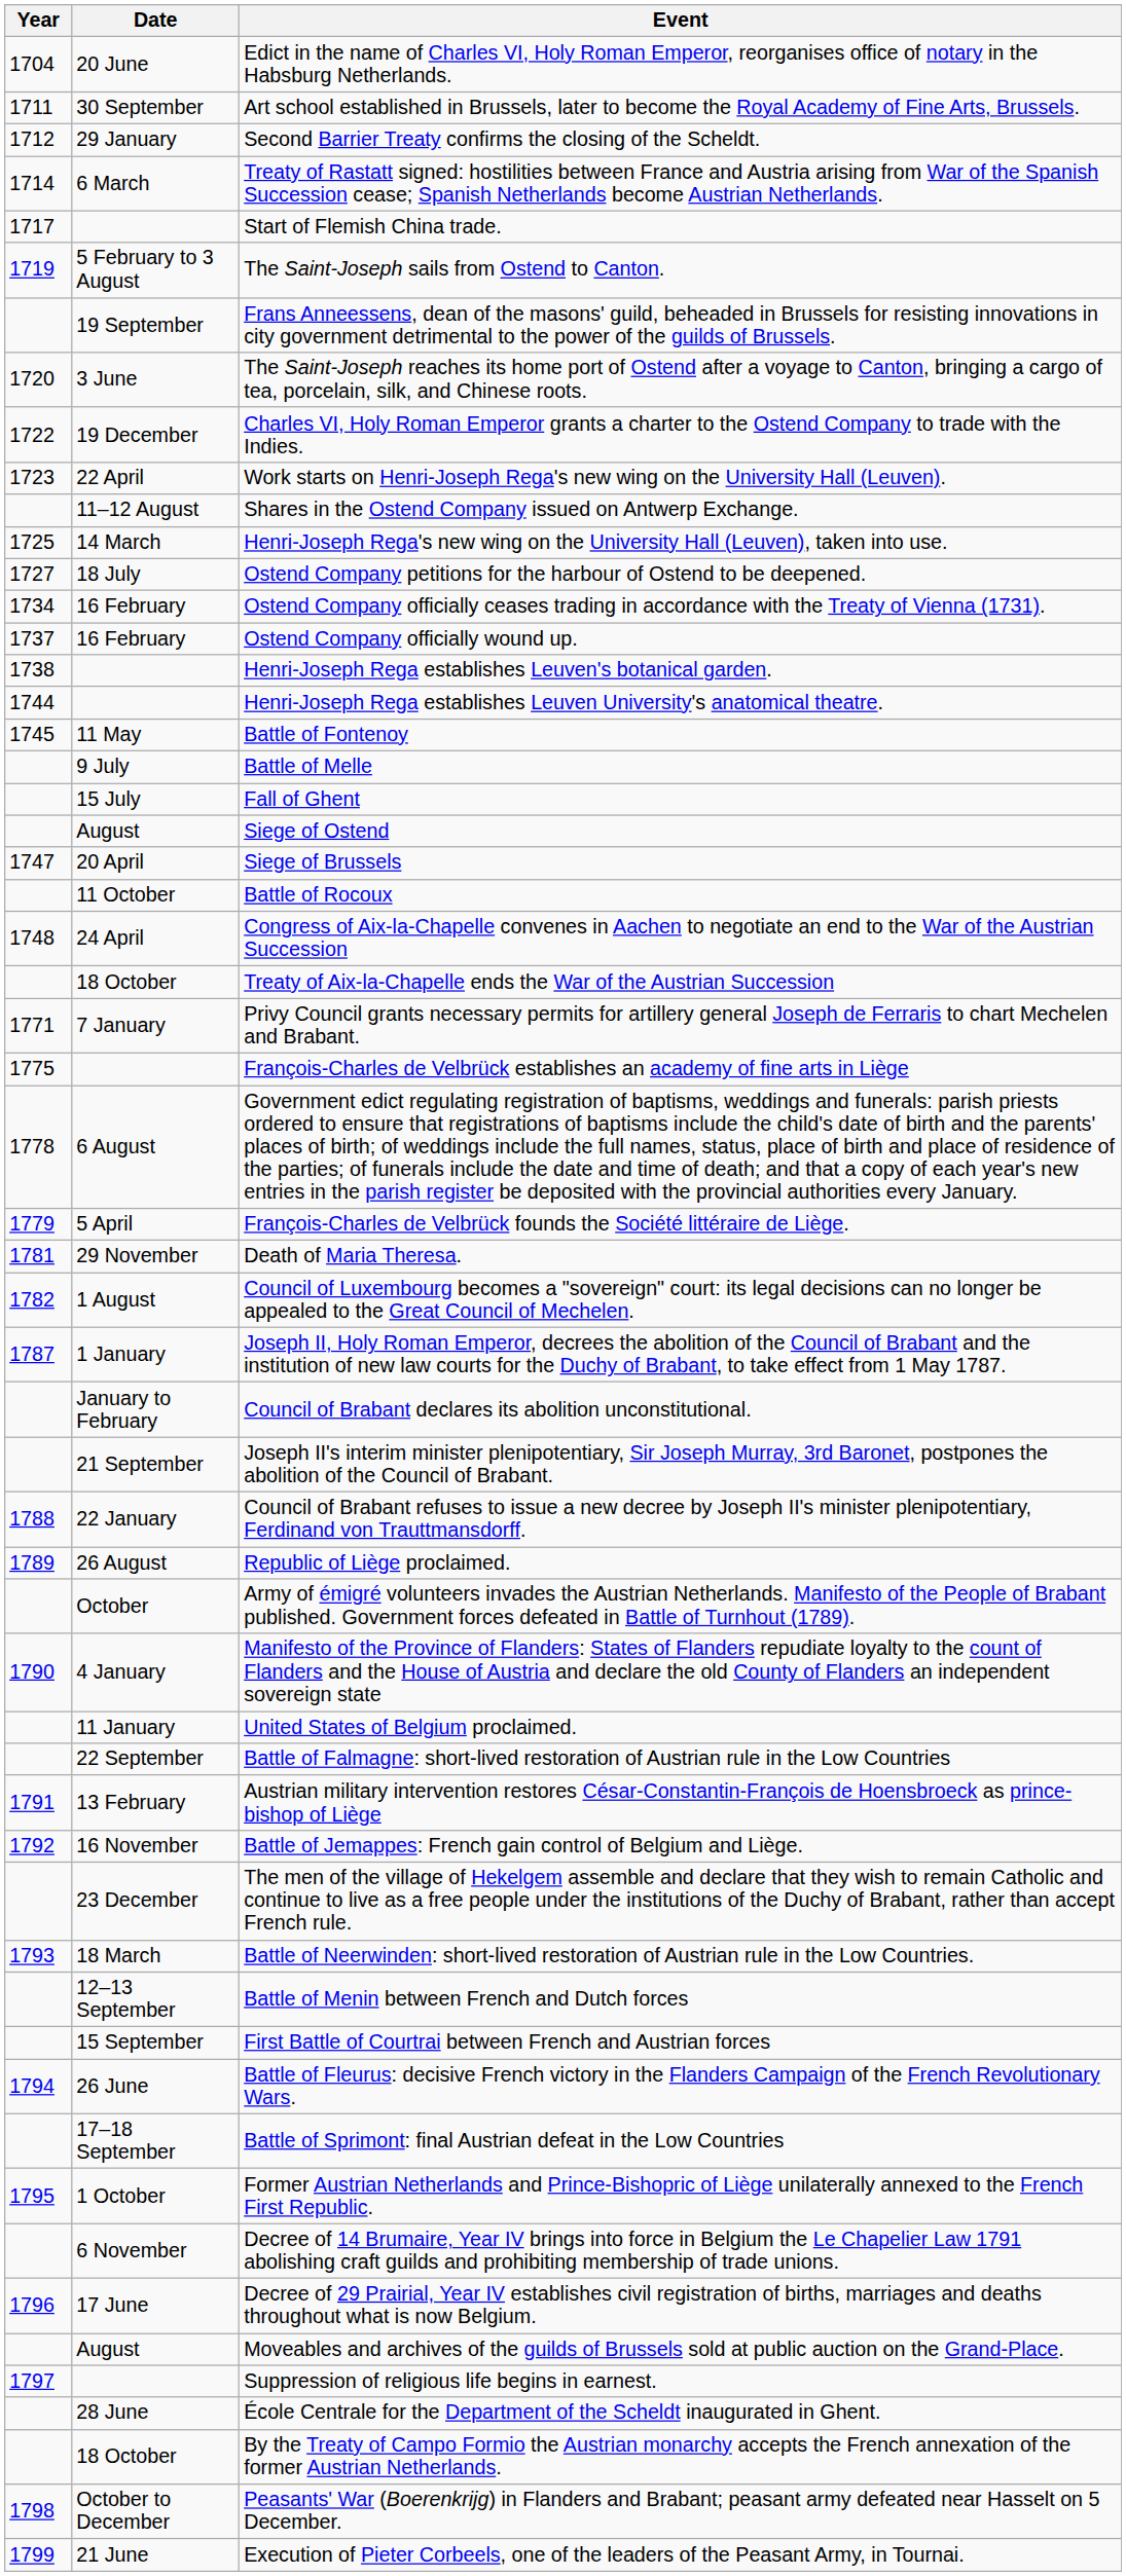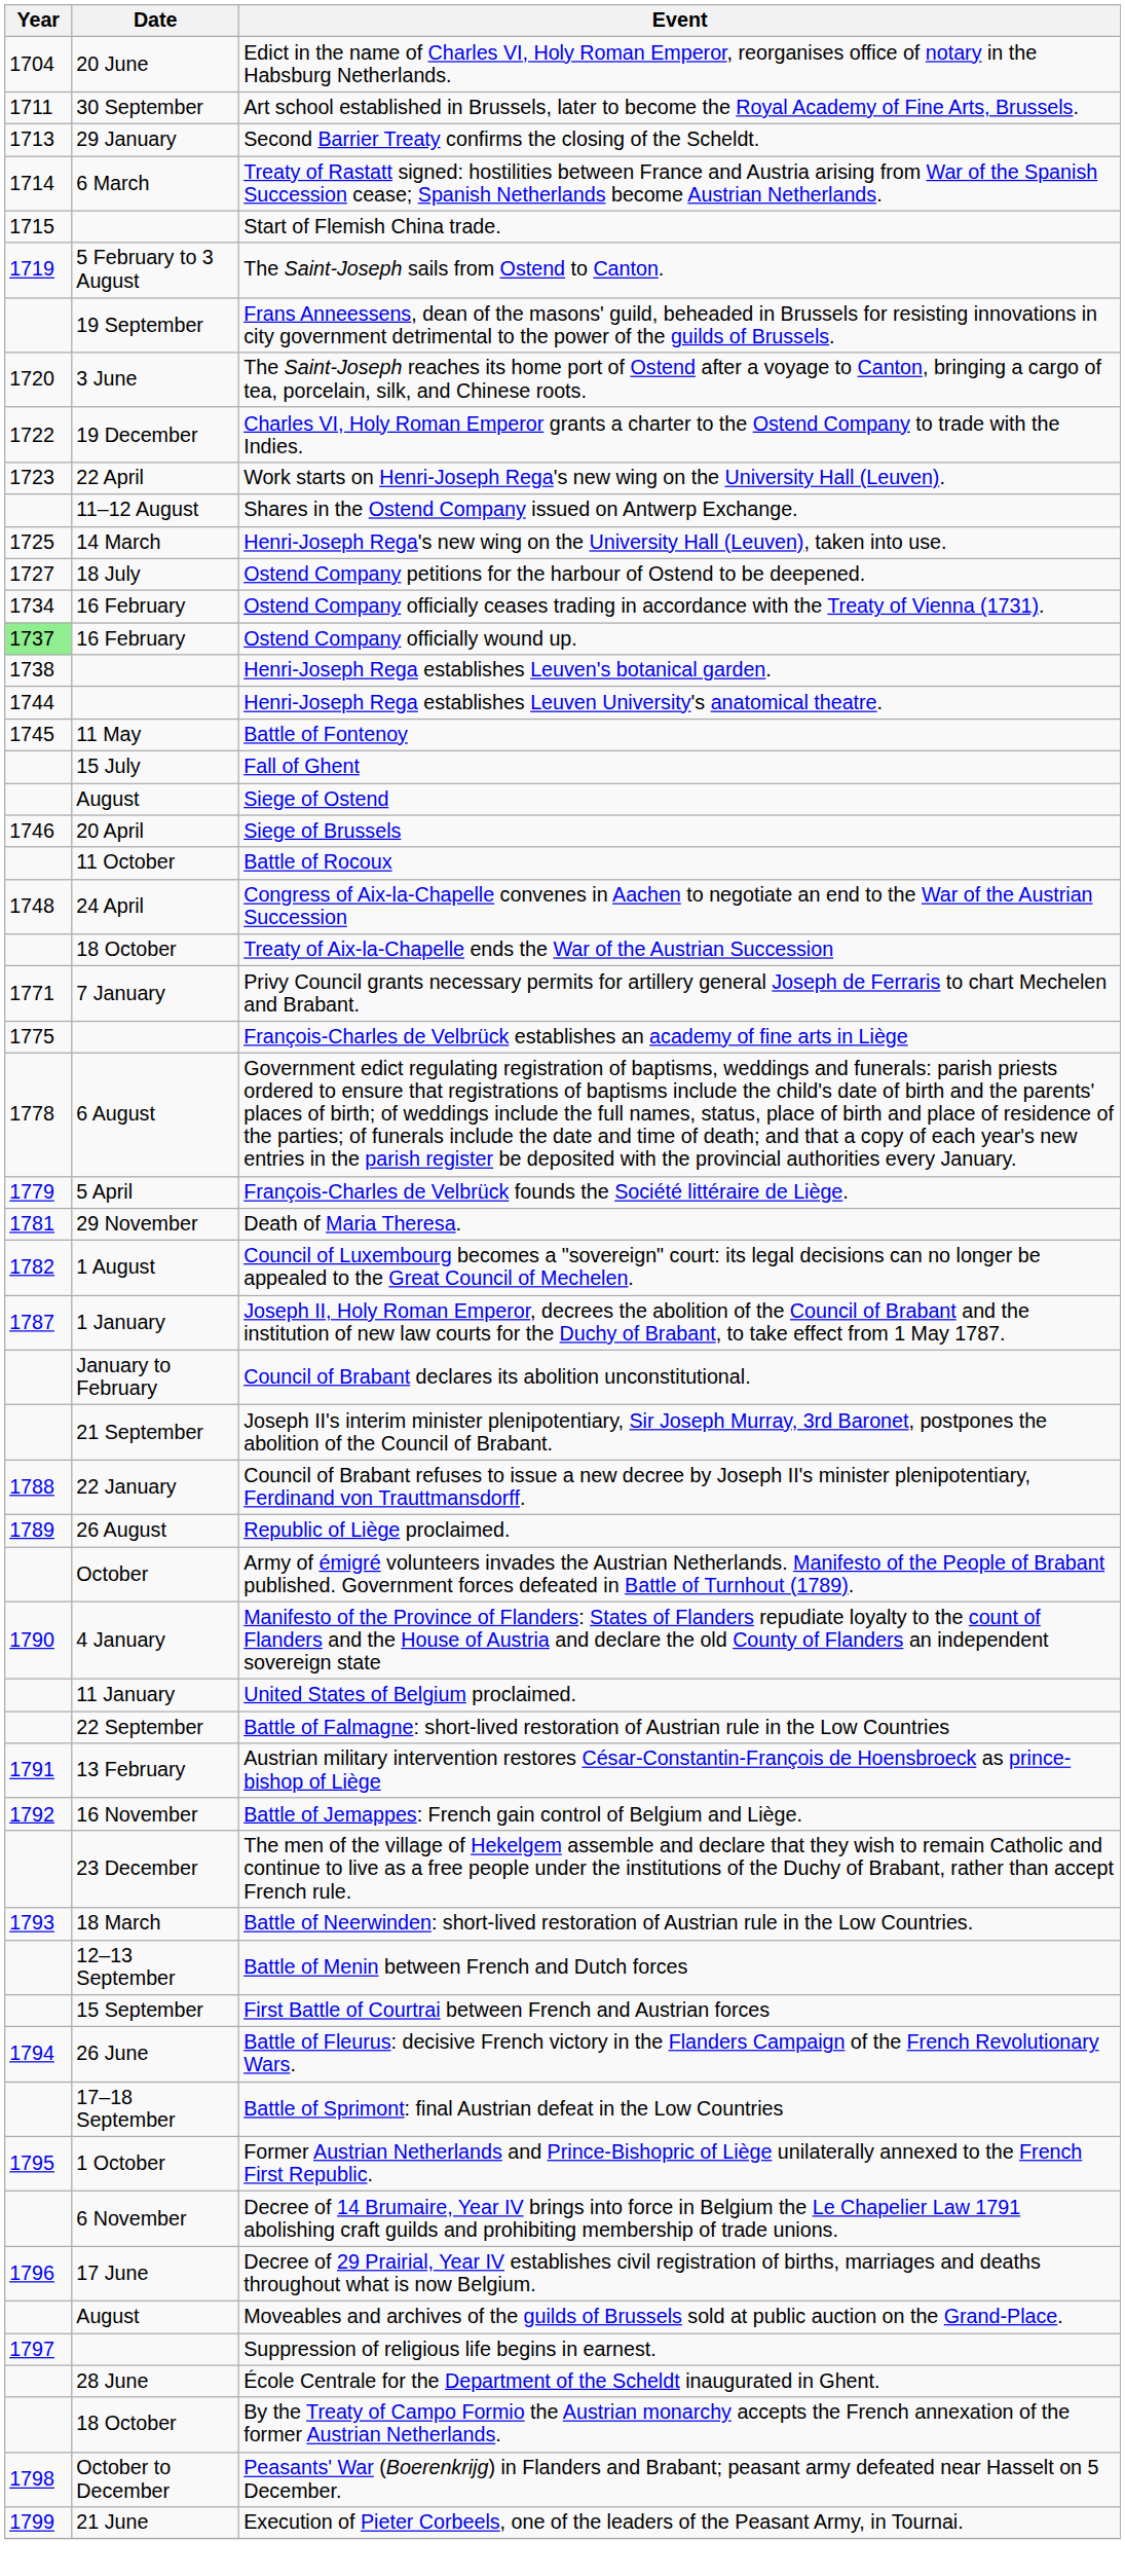 <table class="wikitable" width="100%">
 <tr>
 <th style="width:6%">Year</th>
 <th style="width:15%">Date</th>
 <th>Event</th>
 </tr>
 <tr>
 <td>1704</td>
 <td>20 June</td>
 <td>Edict in the name of <a href='#'>Charles VI, Holy Roman Emperor</a>, reorganises office of <a href='#'>notary</a> in the Habsburg Netherlands.</td>
 </tr>
 <tr>
 <td>1711</td>
 <td>30 September</td>
 <td>Art school established in Brussels, later to become the <a href='#'>Royal Academy of Fine Arts, Brussels</a>.</td>
 </tr>
 <tr>
-<td>1712</td>
+<td>1713</td>
 <td>29 January</td>
 <td>Second <a href='#'>Barrier Treaty</a> confirms the closing of the Scheldt.</td>
 </tr>
 <tr>
 <td>1714</td>
 <td>6 March</td>
 <td><a href='#'>Treaty of Rastatt</a> signed: hostilities between France and Austria arising from <a href='#'>War of the Spanish Succession</a> cease; <a href='#'>Spanish Netherlands</a> become <a href='#'>Austrian Netherlands</a>.</td>
 </tr>
 <tr>
-<td>1717</td>
+<td>1715</td>
 <td></td>
 <td>Start of Flemish China trade.</td>
 </tr>
 <tr>
 <td><a href='#'>1719</a></td>
 <td>5 February to 3 August</td>
 <td>The <em>Saint-Joseph</em> sails from <a href='#'>Ostend</a> to <a href='#'>Canton</a>.</td>
 </tr>
 <tr>
 <td></td>
 <td>19 September</td>
 <td><a href='#'>Frans Anneessens</a>, dean of the masons' guild, beheaded in Brussels for resisting innovations in city government detrimental to the power of the <a href='#'>guilds of Brussels</a>.</td>
 </tr>
 <tr>
 <td>1720</td>
 <td>3 June</td>
 <td>The <em>Saint-Joseph</em> reaches its home port of <a href='#'>Ostend</a> after a voyage to <a href='#'>Canton</a>, bringing a cargo of tea, porcelain, silk, and Chinese roots.</td>
 </tr>
 <tr>
 <td>1722</td>
 <td>19 December</td>
 <td><a href='#'>Charles VI, Holy Roman Emperor</a> grants a charter to the <a href='#'>Ostend Company</a> to trade with the Indies.</td>
 </tr>
 <tr>
 <td>1723</td>
 <td>22 April</td>
 <td>Work starts on <a href='#'>Henri-Joseph Rega</a>'s new wing on the <a href='#'>University Hall (Leuven)</a>.</td>
 </tr>
 <tr>
 <td></td>
 <td>11–12 August</td>
 <td>Shares in the <a href='#'>Ostend Company</a> issued on Antwerp Exchange.</td>
 </tr>
 <tr>
 <td>1725</td>
 <td>14 March</td>
 <td><a href='#'>Henri-Joseph Rega</a>'s new wing on the <a href='#'>University Hall (Leuven)</a>, taken into use.</td>
 </tr>
 <tr>
 <td>1727</td>
 <td>18 July</td>
 <td><a href='#'>Ostend Company</a> petitions for the harbour of Ostend to be deepened.</td>
 </tr>
 <tr>
 <td>1734</td>
 <td>16 February</td>
 <td><a href='#'>Ostend Company</a> officially ceases trading in accordance with the <a href='#'>Treaty of Vienna (1731)</a>.</td>
 </tr>
 <tr>
-<td>1737</td>
+<td style="background: lightgreen;">1737</td>
 <td>16 February</td>
 <td><a href='#'>Ostend Company</a> officially wound up.</td>
 </tr>
 <tr>
 <td>1738</td>
 <td></td>
 <td><a href='#'>Henri-Joseph Rega</a> establishes <a href='#'>Leuven's botanical garden</a>.</td>
 </tr>
 <tr>
 <td>1744</td>
 <td></td>
 <td><a href='#'>Henri-Joseph Rega</a> establishes <a href='#'>Leuven University</a>'s <a href='#'>anatomical theatre</a>.</td>
 </tr>
 <tr>
 <td>1745</td>
 <td>11 May</td>
 <td><a href='#'>Battle of Fontenoy</a></td>
 </tr>
 <tr>
 <td></td>
-<td>9 July</td>
-<td><a href='#'>Battle of Melle</a></td>
-</tr>
-<tr>
-<td></td>
 <td>15 July</td>
 <td><a href='#'>Fall of Ghent</a></td>
 </tr>
 <tr>
 <td></td>
 <td>August</td>
 <td><a href='#'>Siege of Ostend</a></td>
 </tr>
 <tr>
-<td>1747</td>
+<td>1746</td>
 <td>20 April</td>
 <td><a href='#'>Siege of Brussels</a></td>
 </tr>
 <tr>
 <td></td>
 <td>11 October</td>
 <td><a href='#'>Battle of Rocoux</a></td>
 </tr>
 <tr>
 <td>1748</td>
 <td>24 April</td>
 <td><a href='#'>Congress of Aix-la-Chapelle</a> convenes in <a href='#'>Aachen</a> to negotiate an end to the <a href='#'>War of the Austrian Succession</a></td>
 </tr>
 <tr>
 <td></td>
 <td>18 October</td>
 <td><a href='#'>Treaty of Aix-la-Chapelle</a> ends the <a href='#'>War of the Austrian Succession</a></td>
 </tr>
 <tr>
 <td>1771</td>
 <td>7 January</td>
 <td>Privy Council grants necessary permits for artillery general <a href='#'>Joseph de Ferraris</a> to chart Mechelen and Brabant.</td>
 </tr>
 <tr>
 <td>1775</td>
 <td></td>
 <td><a href='#'>François-Charles de Velbrück</a> establishes an <a href='#'>academy of fine arts in Liège</a></td>
 </tr>
 <tr>
 <td>1778</td>
 <td>6 August</td>
 <td>Government edict regulating registration of baptisms, weddings and funerals: parish priests ordered to ensure that registrations of baptisms include the child's date of birth and the parents' places of birth; of weddings include the full names, status, place of birth and place of residence of the parties; of funerals include the date and time of death; and that a copy of each year's new entries in the <a href='#'>parish register</a> be deposited with the provincial authorities every January.</td>
 </tr>
 <tr>
 <td><a href='#'>1779</a></td>
 <td>5 April</td>
 <td><a href='#'>François-Charles de Velbrück</a> founds the <a href='#'>Société littéraire de Liège</a>.</td>
 </tr>
 <tr>
 <td><a href='#'>1781</a></td>
 <td>29 November</td>
 <td>Death of <a href='#'>Maria Theresa</a>.</td>
 </tr>
 <tr>
 <td><a href='#'>1782</a></td>
 <td>1 August</td>
 <td><a href='#'>Council of Luxembourg</a> becomes a "sovereign" court: its legal decisions can no longer be appealed to the <a href='#'>Great Council of Mechelen</a>.</td>
 </tr>
 <tr>
 <td><a href='#'>1787</a></td>
 <td>1 January</td>
 <td><a href='#'>Joseph II, Holy Roman Emperor</a>, decrees the abolition of the <a href='#'>Council of Brabant</a> and the institution of new law courts for the <a href='#'>Duchy of Brabant</a>, to take effect from 1 May 1787.</td>
 </tr>
 <tr>
 <td></td>
 <td>January to February</td>
 <td><a href='#'>Council of Brabant</a> declares its abolition unconstitutional.</td>
 </tr>
 <tr>
 <td></td>
 <td>21 September</td>
 <td>Joseph II's interim minister plenipotentiary, <a href='#'>Sir Joseph Murray, 3rd Baronet</a>, postpones the abolition of the Council of Brabant.</td>
 </tr>
 <tr>
 <td><a href='#'>1788</a></td>
 <td>22 January</td>
 <td>Council of Brabant refuses to issue a new decree by Joseph II's minister plenipotentiary, <a href='#'>Ferdinand von Trauttmansdorff</a>.</td>
 </tr>
 <tr>
 <td><a href='#'>1789</a></td>
 <td>26 August</td>
 <td><a href='#'>Republic of Liège</a> proclaimed.</td>
 </tr>
 <tr>
 <td></td>
 <td>October</td>
 <td>Army of <a href='#'>émigré</a> volunteers invades the Austrian Netherlands. <a href='#'>Manifesto of the People of Brabant</a> published. Government forces defeated in <a href='#'>Battle of Turnhout (1789)</a>.</td>
 </tr>
 <tr>
 <td><a href='#'>1790</a></td>
 <td>4 January</td>
 <td><a href='#'>Manifesto of the Province of Flanders</a>: <a href='#'>States of Flanders</a> repudiate loyalty to the <a href='#'>count of Flanders</a> and the <a href='#'>House of Austria</a> and declare the old <a href='#'>County of Flanders</a> an independent sovereign state</td>
 </tr>
 <tr>
 <td></td>
 <td>11 January</td>
 <td><a href='#'>United States of Belgium</a> proclaimed.</td>
 </tr>
 <tr>
 <td></td>
 <td>22 September</td>
 <td><a href='#'>Battle of Falmagne</a>: short-lived restoration of Austrian rule in the Low Countries</td>
 </tr>
 <tr>
 <td><a href='#'>1791</a></td>
 <td>13 February</td>
 <td>Austrian military intervention restores <a href='#'>César-Constantin-François de Hoensbroeck</a> as <a href='#'>prince-bishop of Liège</a></td>
 </tr>
 <tr>
 <td><a href='#'>1792</a></td>
 <td>16 November</td>
 <td><a href='#'>Battle of Jemappes</a>: French gain control of Belgium and Liège.</td>
 </tr>
 <tr>
 <td></td>
 <td>23 December</td>
 <td>The men of the village of <a href='#'>Hekelgem</a> assemble and declare that they wish to remain Catholic and continue to live as a free people under the institutions of the Duchy of Brabant, rather than accept French rule.</td>
 </tr>
 <tr>
 <td><a href='#'>1793</a></td>
 <td>18 March</td>
 <td><a href='#'>Battle of Neerwinden</a>: short-lived restoration of Austrian rule in the Low Countries.</td>
 </tr>
 <tr>
 <td></td>
 <td>12–13 September</td>
 <td><a href='#'>Battle of Menin</a> between French and Dutch forces</td>
 </tr>
 <tr>
 <td></td>
 <td>15 September</td>
 <td><a href='#'>First Battle of Courtrai</a> between French and Austrian forces</td>
 </tr>
 <tr>
 <td><a href='#'>1794</a></td>
 <td>26 June</td>
 <td><a href='#'>Battle of Fleurus</a>: decisive French victory in the <a href='#'>Flanders Campaign</a> of the <a href='#'>French Revolutionary Wars</a>.</td>
 </tr>
 <tr>
 <td></td>
 <td>17–18 September</td>
 <td><a href='#'>Battle of Sprimont</a>: final Austrian defeat in the Low Countries</td>
 </tr>
 <tr>
 <td><a href='#'>1795</a></td>
 <td>1 October</td>
 <td>Former <a href='#'>Austrian Netherlands</a> and <a href='#'>Prince-Bishopric of Liège</a> unilaterally annexed to the <a href='#'>French First Republic</a>.</td>
 </tr>
 <tr>
 <td></td>
 <td>6 November</td>
 <td>Decree of <a href='#'>14 Brumaire, Year IV</a> brings into force in Belgium the <a href='#'>Le Chapelier Law 1791</a> abolishing craft guilds and prohibiting membership of trade unions.</td>
 </tr>
 <tr>
 <td><a href='#'>1796</a></td>
 <td>17 June</td>
 <td>Decree of <a href='#'>29 Prairial, Year IV</a> establishes civil registration of births, marriages and deaths throughout what is now Belgium.</td>
 </tr>
 <tr>
 <td></td>
 <td>August</td>
 <td>Moveables and archives of the <a href='#'>guilds of Brussels</a> sold at public auction on the <a href='#'>Grand-Place</a>.</td>
 </tr>
 <tr>
 <td><a href='#'>1797</a></td>
 <td></td>
 <td>Suppression of religious life begins in earnest.</td>
 </tr>
 <tr>
 <td></td>
 <td>28 June</td>
 <td>École Centrale for the <a href='#'>Department of the Scheldt</a> inaugurated in Ghent.</td>
 </tr>
 <tr>
 <td></td>
 <td>18 October</td>
 <td>By the <a href='#'>Treaty of Campo Formio</a> the <a href='#'>Austrian monarchy</a> accepts the French annexation of the former <a href='#'>Austrian Netherlands</a>.</td>
 </tr>
 <tr>
 <td><a href='#'>1798</a></td>
 <td>October to December</td>
 <td><a href='#'>Peasants' War</a> (<em>Boerenkrijg</em>) in Flanders and Brabant; peasant army defeated near Hasselt on 5 December.</td>
 </tr>
 <tr>
 <td><a href='#'>1799</a></td>
 <td>21 June</td>
 <td>Execution of <a href='#'>Pieter Corbeels</a>, one of the leaders of the Peasant Army, in Tournai.</td>
 </tr>
 <tr>
 </tr>
 </table>
